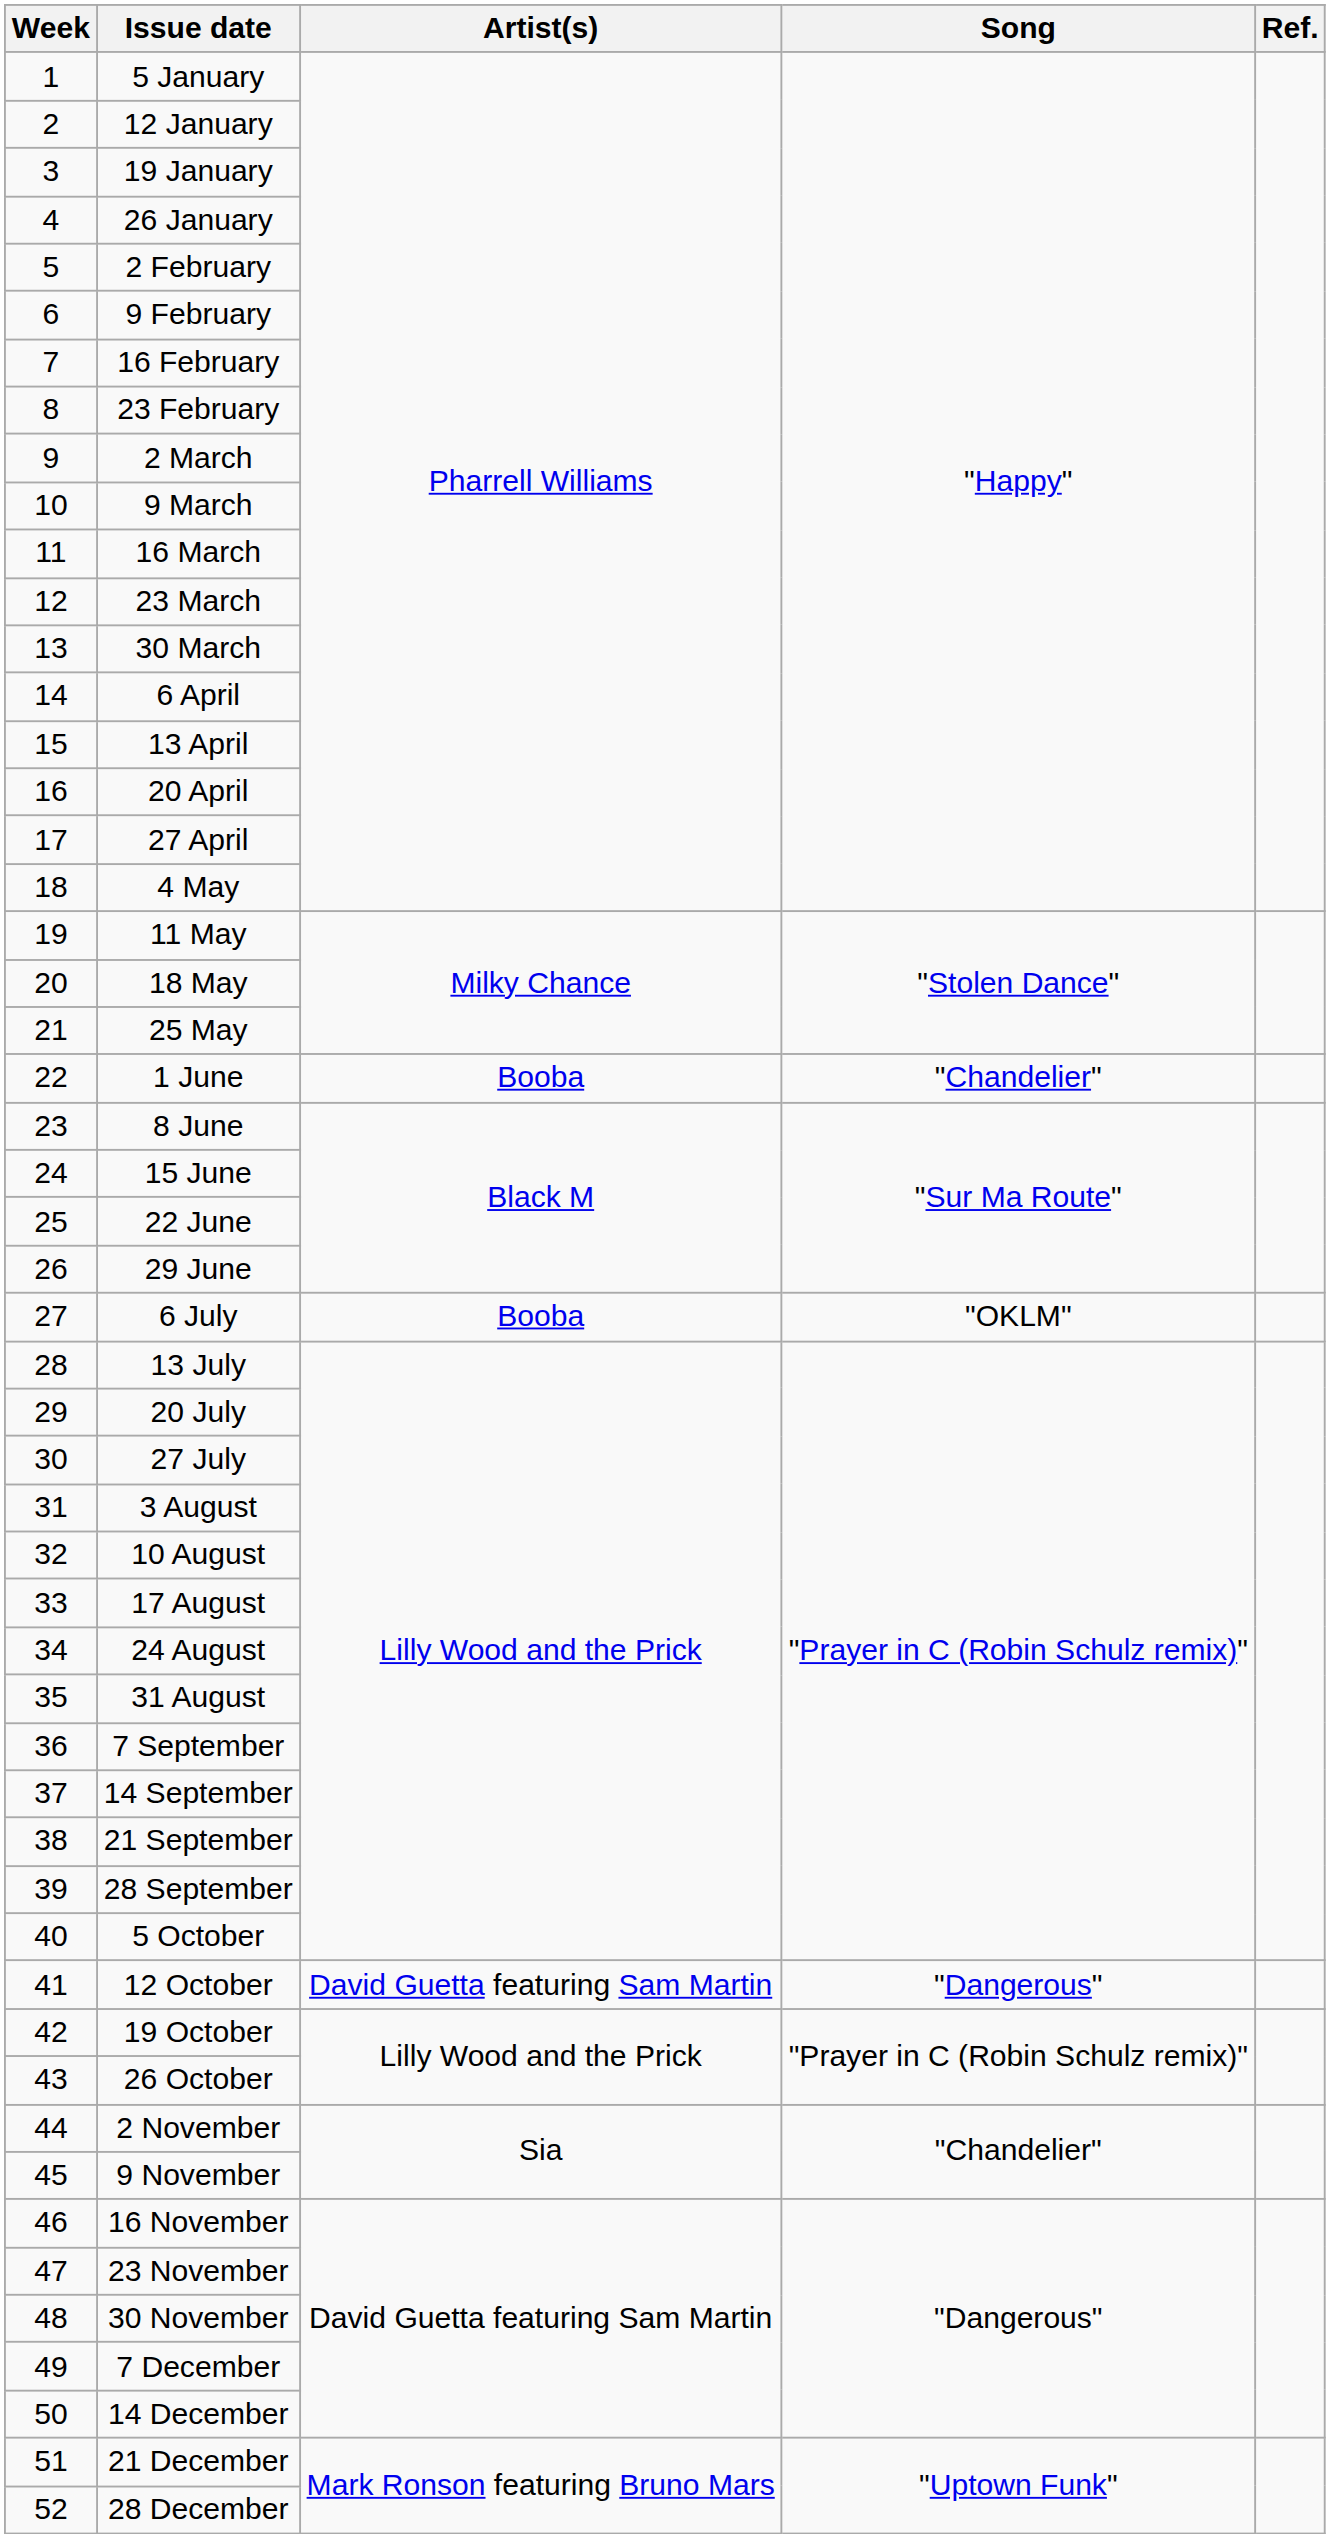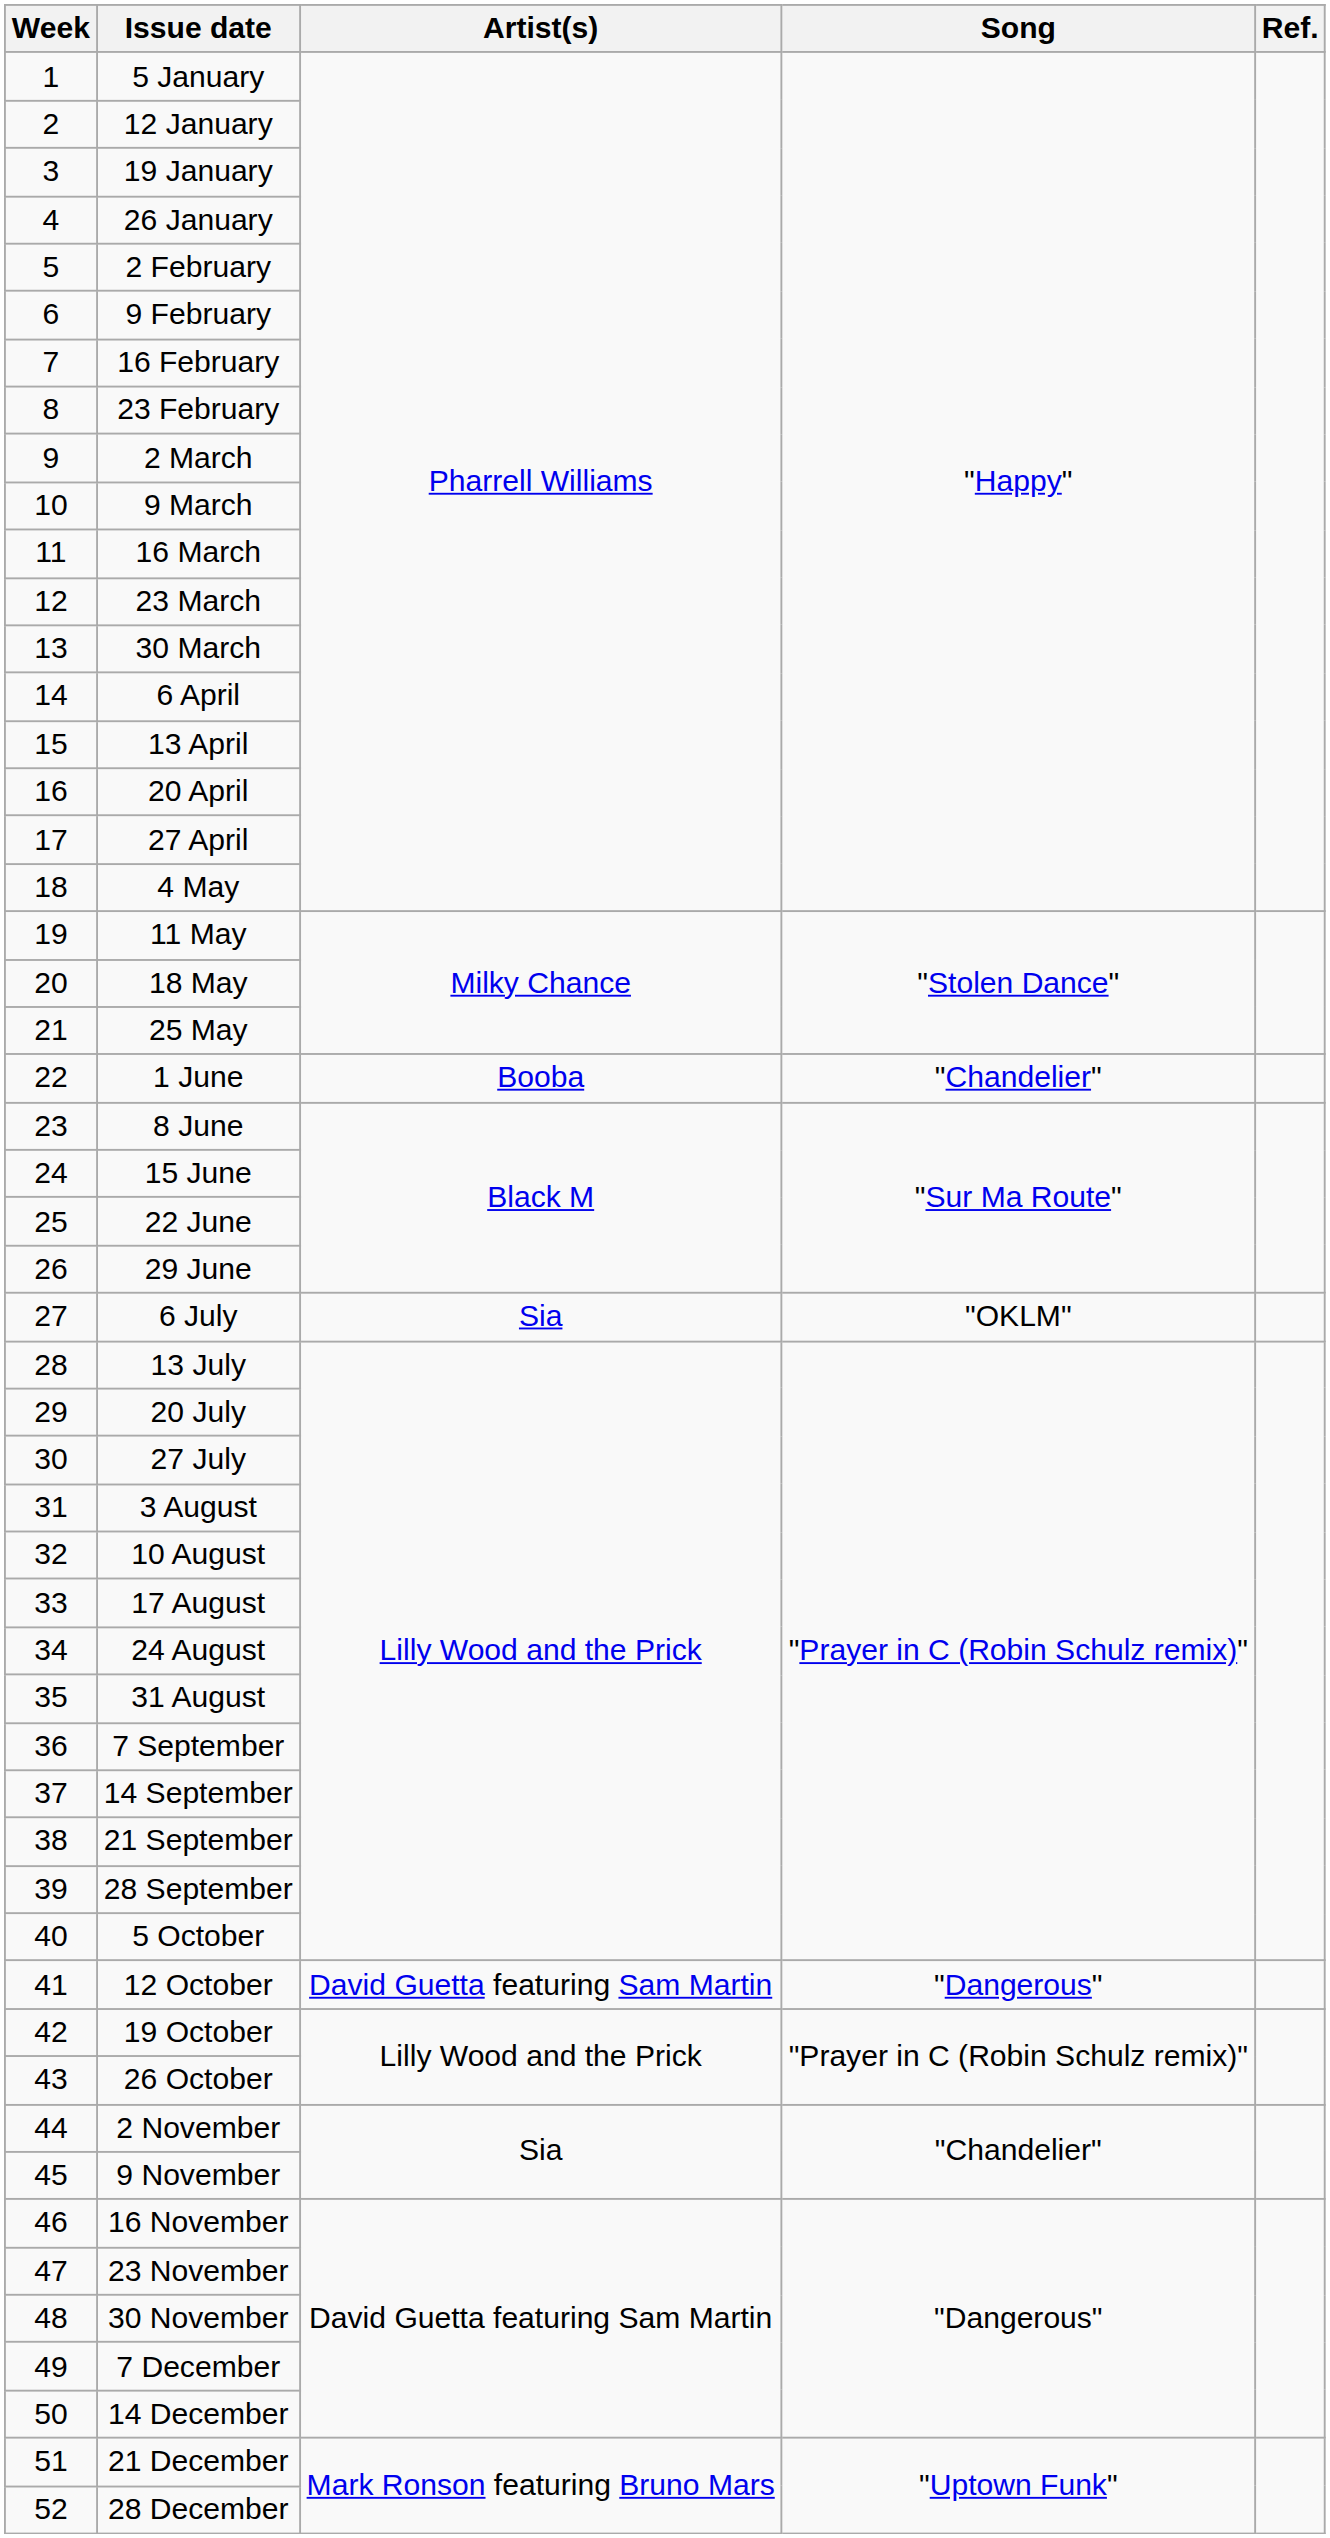 <table class="wikitable" style="text-align:center;">
 <tr>
 <th>Week</th>
 <th>Issue date</th>
 <th>Artist(s)</th>
 <th>Song</th>
 <th>Ref.</th>
 </tr>
 <tr>
 <td>1</td>
 <td>5 January</td>
 <td rowspan="18"><a href='#'>Pharrell Williams</a></td>
 <td rowspan="18">"<a href='#'>Happy</a>"</td>
 <td rowspan="18"></td>
 </tr>
 <tr>
 <td>2</td>
 <td>12 January</td>
 </tr>
 <tr>
 <td>3</td>
 <td>19 January</td>
 </tr>
 <tr>
 <td>4</td>
 <td>26 January</td>
 </tr>
 <tr>
 <td>5</td>
 <td>2 February</td>
 </tr>
 <tr>
 <td>6</td>
 <td>9 February</td>
 </tr>
 <tr>
 <td>7</td>
 <td>16 February</td>
 </tr>
 <tr>
 <td>8</td>
 <td>23 February</td>
 </tr>
 <tr>
 <td>9</td>
 <td>2 March</td>
 </tr>
 <tr>
 <td>10</td>
 <td>9 March</td>
 </tr>
 <tr>
 <td>11</td>
 <td>16 March</td>
 </tr>
 <tr>
 <td>12</td>
 <td>23 March</td>
 </tr>
 <tr>
 <td>13</td>
 <td>30 March</td>
 </tr>
 <tr>
 <td>14</td>
 <td>6 April</td>
 </tr>
 <tr>
 <td>15</td>
 <td>13 April</td>
 </tr>
 <tr>
 <td>16</td>
 <td>20 April</td>
 </tr>
 <tr>
 <td>17</td>
 <td>27 April</td>
 </tr>
 <tr>
 <td>18</td>
 <td>4 May</td>
 </tr>
 <tr>
 <td>19</td>
 <td>11 May</td>
 <td rowspan="3"><a href='#'>Milky Chance</a></td>
 <td rowspan="3">"<a href='#'>Stolen Dance</a>"</td>
 <td rowspan="3"></td>
 </tr>
 <tr>
 <td>20</td>
 <td>18 May</td>
 </tr>
 <tr>
 <td>21</td>
 <td>25 May</td>
 </tr>
 <tr>
 <td>22</td>
 <td>1 June</td>
 <td><a href='#'>Booba</a></td>
 <td>"<a href='#'>Chandelier</a>"</td>
 <td></td>
 </tr>
 <tr>
 <td>23</td>
 <td>8 June</td>
 <td rowspan="4"><a href='#'>Black M</a></td>
 <td rowspan="4">"<a href='#'>Sur Ma Route</a>"</td>
 <td rowspan="4"></td>
 </tr>
 <tr>
 <td>24</td>
 <td>15 June</td>
 </tr>
 <tr>
 <td>25</td>
 <td>22 June</td>
 </tr>
 <tr>
 <td>26</td>
 <td>29 June</td>
 </tr>
 <tr>
 <td>27</td>
 <td>6 July</td>
-<td><a href='#'>Booba</a></td>
+<td><a href='#'>Sia</a></td>
 <td>"OKLM"</td>
 <td></td>
 </tr>
 <tr>
 <td>28</td>
 <td>13 July</td>
 <td rowspan="13"><a href='#'>Lilly Wood and the Prick</a></td>
 <td rowspan="13">"<a href='#'>Prayer in C (Robin Schulz remix)</a>"</td>
 <td rowspan="13"></td>
 </tr>
 <tr>
 <td>29</td>
 <td>20 July</td>
 </tr>
 <tr>
 <td>30</td>
 <td>27 July</td>
 </tr>
 <tr>
 <td>31</td>
 <td>3 August</td>
 </tr>
 <tr>
 <td>32</td>
 <td>10 August</td>
 </tr>
 <tr>
 <td>33</td>
 <td>17 August</td>
 </tr>
 <tr>
 <td>34</td>
 <td>24 August</td>
 </tr>
 <tr>
 <td>35</td>
 <td>31 August</td>
 </tr>
 <tr>
 <td>36</td>
 <td>7 September</td>
 </tr>
 <tr>
 <td>37</td>
 <td>14 September</td>
 </tr>
 <tr>
 <td>38</td>
 <td>21 September</td>
 </tr>
 <tr>
 <td>39</td>
 <td>28 September</td>
 </tr>
 <tr>
 <td>40</td>
 <td>5 October</td>
 </tr>
 <tr>
 <td>41</td>
 <td>12 October</td>
 <td><a href='#'>David Guetta</a> featuring <a href='#'>Sam Martin</a></td>
 <td>"<a href='#'>Dangerous</a>"</td>
 <td></td>
 </tr>
 <tr>
 <td>42</td>
 <td>19 October</td>
 <td rowspan="2">Lilly Wood and the Prick</td>
 <td rowspan="2">"Prayer in C (Robin Schulz remix)"</td>
 <td rowspan="2"></td>
 </tr>
 <tr>
 <td>43</td>
 <td>26 October</td>
 </tr>
 <tr>
 <td>44</td>
 <td>2 November</td>
 <td rowspan="2">Sia</td>
 <td rowspan="2">"Chandelier"</td>
 <td rowspan="2"></td>
 </tr>
 <tr>
 <td>45</td>
 <td>9 November</td>
 </tr>
 <tr>
 <td>46</td>
 <td>16 November</td>
 <td rowspan="5">David Guetta featuring Sam Martin</td>
 <td rowspan="5">"Dangerous"</td>
 <td rowspan="5"></td>
 </tr>
 <tr>
 <td>47</td>
 <td>23 November</td>
 </tr>
 <tr>
 <td>48</td>
 <td>30 November</td>
 </tr>
 <tr>
 <td>49</td>
 <td>7 December</td>
 </tr>
 <tr>
 <td>50</td>
 <td>14 December</td>
 </tr>
 <tr>
 <td>51</td>
 <td>21 December</td>
 <td rowspan="2"><a href='#'>Mark Ronson</a> featuring <a href='#'>Bruno Mars</a></td>
 <td rowspan="2">"<a href='#'>Uptown Funk</a>"</td>
 <td rowspan="2"></td>
 </tr>
 <tr>
 <td>52</td>
 <td>28 December</td>
 </tr>
 </table>
